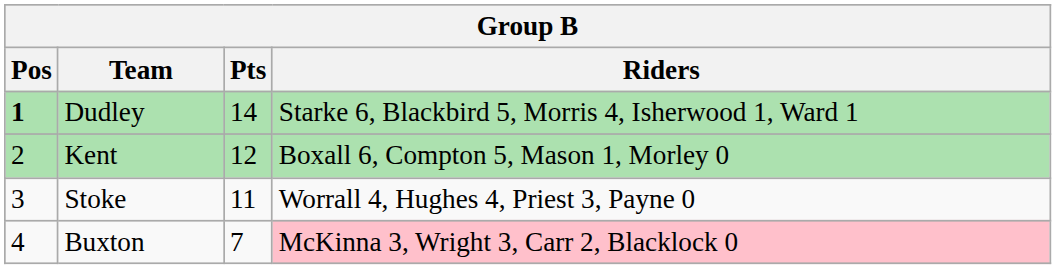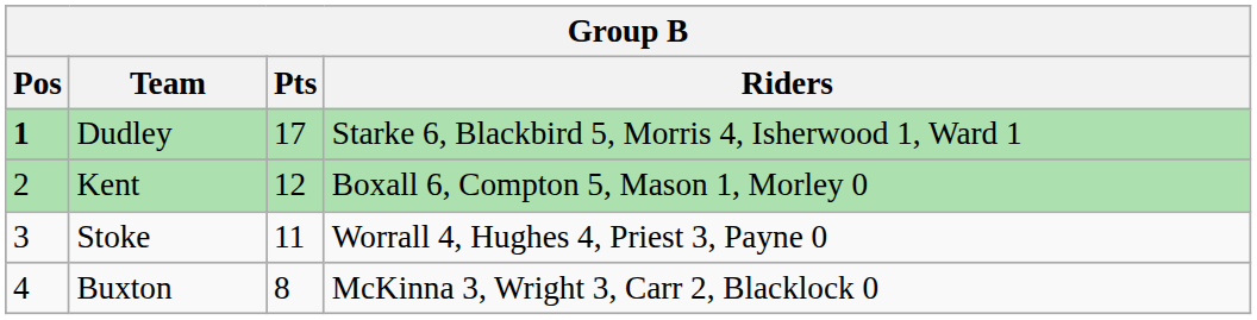 <table class="wikitable">
 <tr>
 <th colspan="4">Group B</th>
 </tr>
 <tr>
 <th width=20>Pos</th>
 <th width=90>Team</th>
 <th width=20>Pts</th>
 <th width=450>Riders</th>
 </tr>
 <tr style="background:#ACE1AF;">
 <td><strong>1</strong></td>
 <td align=left>Dudley</td>
-<td>14</td>
+<td>17</td>
 <td>Starke 6, Blackbird 5, Morris 4, Isherwood 1, Ward 1</td>
 </tr>
 <tr style="background:#ACE1AF;">
 <td>2</td>
 <td align=left>Kent</td>
 <td>12</td>
 <td>Boxall 6, Compton 5, Mason 1, Morley 0</td>
 </tr>
 <tr>
 <td>3</td>
 <td align=left>Stoke</td>
 <td>11</td>
 <td>Worrall 4, Hughes 4, Priest 3, Payne 0</td>
 </tr>
 <tr>
 <td>4</td>
 <td align=left>Buxton</td>
-<td>7</td>
-<td style="background: pink;">McKinna 3, Wright 3, Carr 2, Blacklock 0</td>
+<td>8</td>
+<td>McKinna 3, Wright 3, Carr 2, Blacklock 0</td>
 </tr>
 </table>
